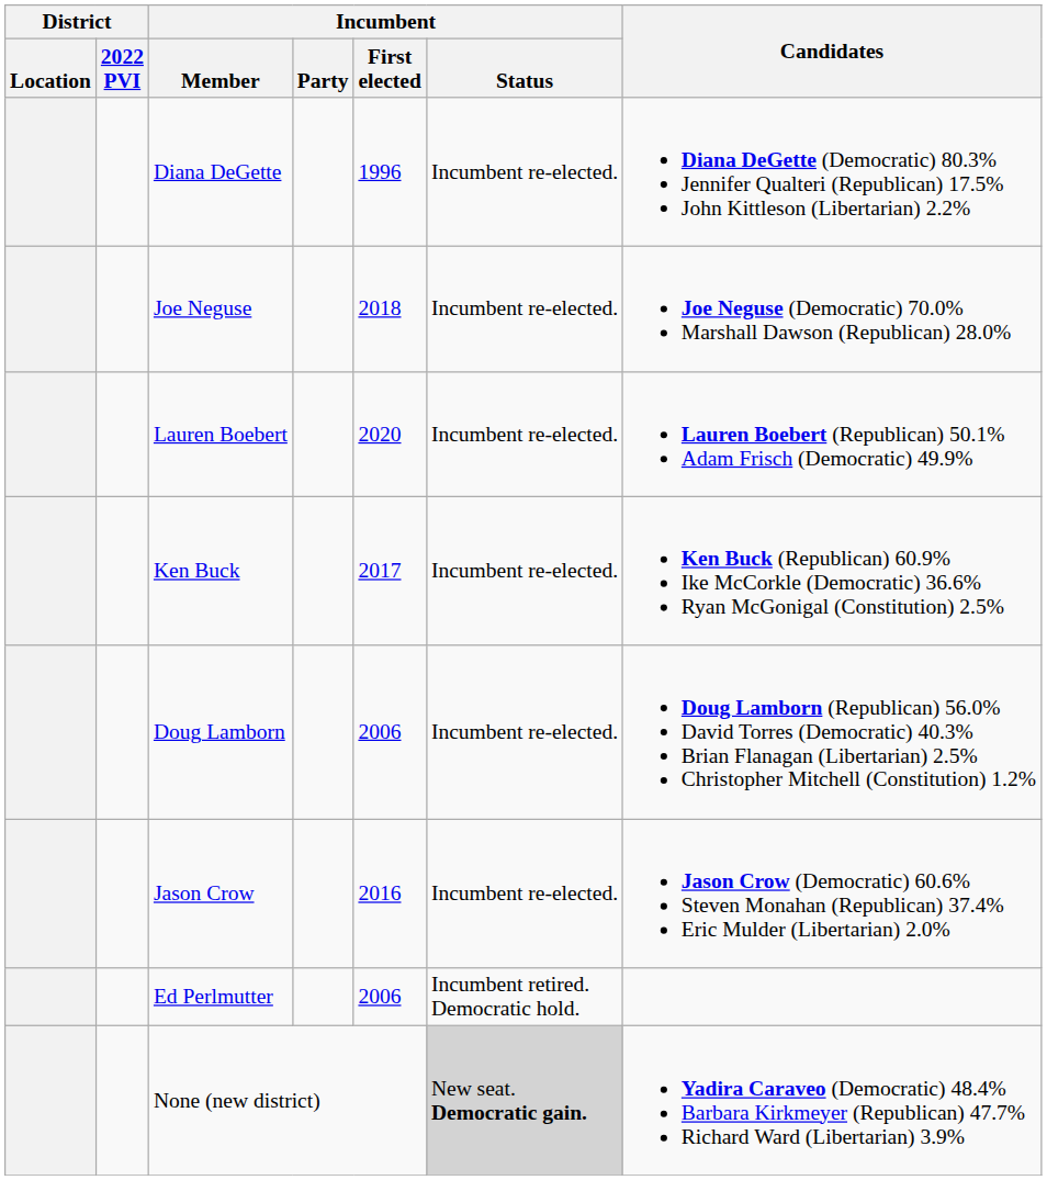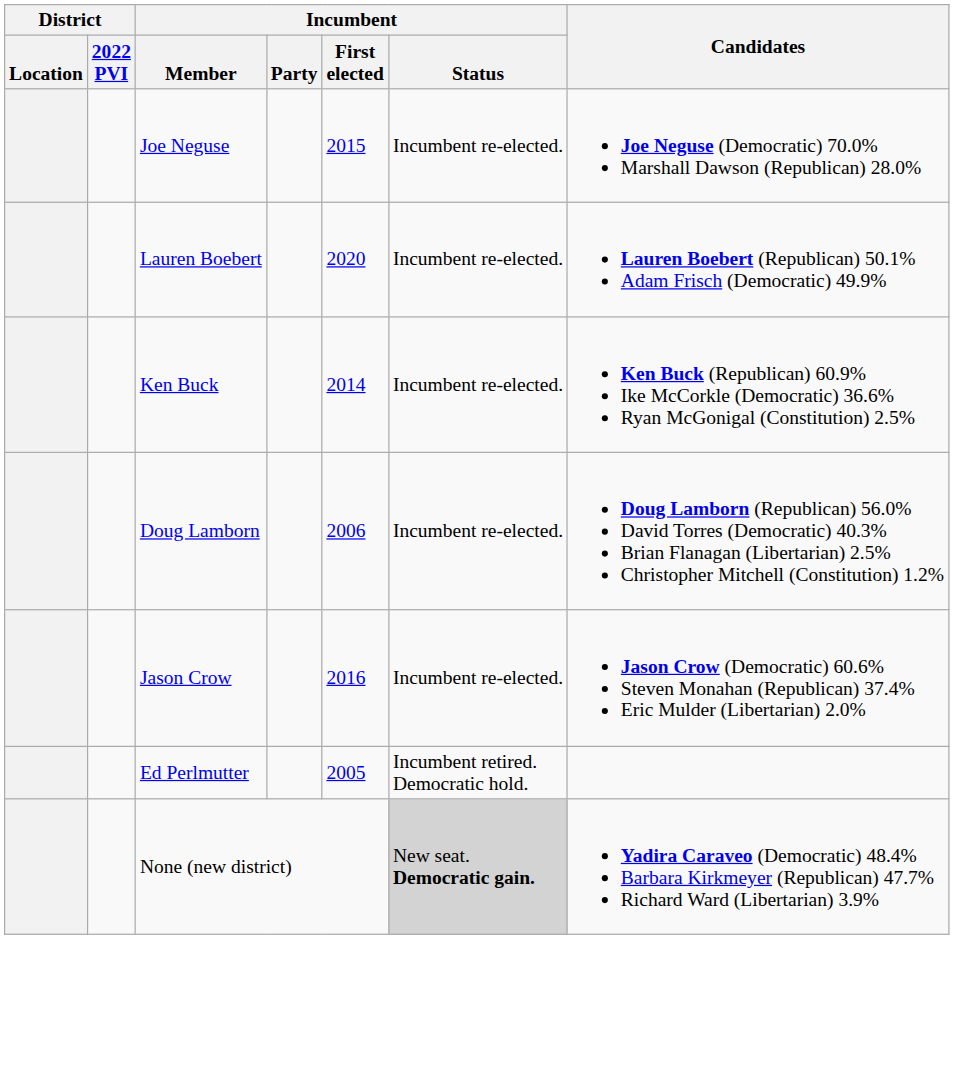 <table class="wikitable sortable">
 <tr>
 <th colspan=2>District</th>
 <th colspan=4>Incumbent</th>
 <th rowspan=2 class="unsortable">Candidates</th>
 </tr>
 <tr valign=bottom>
 <th>Location</th>
 <th><a href='#'>2022<br>PVI</a></th>
 <th>Member</th>
 <th>Party</th>
 <th>First<br>elected</th>
 <th>Status</th>
 </tr>
 <tr>
 <th></th>
 <td></td>
-<td><a href='#'>Diana DeGette</a></td>
-<td></td>
-<td><a href='#'>1996</a></td>
-<td>Incumbent re-elected.</td>
-<td nowrap><br><ul><li> <strong><a href='#'>Diana DeGette</a></strong> (Democratic) 80.3%</li><li>Jennifer Qualteri (Republican) 17.5%</li><li>John Kittleson (Libertarian) 2.2%</li></ul></td>
-</tr>
-<tr>
-<th></th>
-<td></td>
 <td><a href='#'>Joe Neguse</a></td>
 <td></td>
-<td><a href='#'>2018</a></td>
+<td><a href='#'>2015</a></td>
 <td>Incumbent re-elected.</td>
 <td nowrap><br><ul><li> <strong><a href='#'>Joe Neguse</a></strong> (Democratic) 70.0%</li><li>Marshall Dawson (Republican) 28.0%</li></ul></td>
 </tr>
 <tr>
 <th></th>
 <td></td>
 <td><a href='#'>Lauren Boebert</a></td>
 <td></td>
 <td><a href='#'>2020</a></td>
 <td>Incumbent re-elected.</td>
 <td nowrap><br><ul><li> <strong><a href='#'>Lauren Boebert</a></strong> (Republican) 50.1%</li><li><a href='#'>Adam Frisch</a> (Democratic) 49.9%</li></ul></td>
 </tr>
 <tr>
 <th></th>
 <td></td>
 <td><a href='#'>Ken Buck</a></td>
 <td></td>
-<td><a href='#'>2017</a></td>
+<td><a href='#'>2014</a></td>
 <td>Incumbent re-elected.</td>
 <td nowrap><br><ul><li> <strong><a href='#'>Ken Buck</a></strong> (Republican) 60.9%</li><li>Ike McCorkle (Democratic) 36.6%</li><li>Ryan McGonigal (Constitution) 2.5%</li></ul></td>
 </tr>
 <tr>
 <th></th>
 <td></td>
 <td><a href='#'>Doug Lamborn</a></td>
 <td></td>
 <td><a href='#'>2006</a></td>
 <td>Incumbent re-elected.</td>
 <td nowrap><br><ul><li> <strong><a href='#'>Doug Lamborn</a></strong> (Republican) 56.0%</li><li>David Torres (Democratic) 40.3%</li><li>Brian Flanagan (Libertarian) 2.5%</li><li>Christopher Mitchell (Constitution) 1.2%</li></ul></td>
 </tr>
 <tr>
 <th></th>
 <td></td>
 <td><a href='#'>Jason Crow</a></td>
 <td></td>
 <td><a href='#'>2016</a></td>
 <td>Incumbent re-elected.</td>
 <td nowrap><br><ul><li> <strong><a href='#'>Jason Crow</a></strong> (Democratic) 60.6%</li><li>Steven Monahan (Republican) 37.4%</li><li>Eric Mulder (Libertarian) 2.0%</li></ul></td>
 </tr>
 <tr>
 <th></th>
 <td></td>
 <td><a href='#'>Ed Perlmutter</a></td>
 <td></td>
-<td><a href='#'>2006</a></td>
+<td><a href='#'>2005</a></td>
 <td>Incumbent retired.<br>Democratic hold.</td>
 <td nowrap></td>
 </tr>
 <tr>
 <th></th>
 <td></td>
 <td colspan=3>None (new district)</td>
 <td style="background: lightgrey;">New seat.<br><strong>Democratic gain.</strong></td>
 <td nowrap><br><ul><li> <strong><a href='#'>Yadira Caraveo</a></strong> (Democratic) 48.4%</li><li><a href='#'>Barbara Kirkmeyer</a> (Republican) 47.7%</li><li>Richard Ward (Libertarian) 3.9%</li></ul></td>
 </tr>
 </table>
